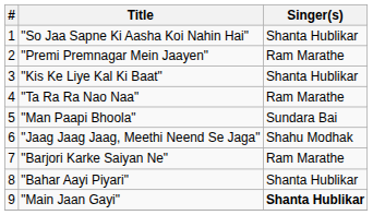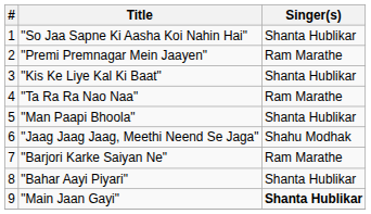 <table class="wikitable" style="font-size:95%;">
 <tr>
 <th>#</th>
 <th>Title</th>
 <th>Singer(s)</th>
 </tr>
 <tr>
 <td>1</td>
 <td>"So Jaa Sapne Ki Aasha Koi Nahin Hai"</td>
 <td>Shanta Hublikar</td>
 </tr>
 <tr>
 <td>2</td>
 <td>"Premi Premnagar Mein Jaayen"</td>
 <td>Ram Marathe</td>
 </tr>
 <tr>
 <td>3</td>
 <td>"Kis Ke Liye Kal Ki Baat"</td>
 <td>Shanta Hublikar</td>
 </tr>
 <tr>
 <td>4</td>
 <td>"Ta Ra Ra Nao Naa"</td>
 <td>Ram Marathe</td>
 </tr>
 <tr>
 <td>5</td>
 <td>"Man Paapi Bhoola"</td>
-<td>Sundara Bai</td>
+<td>Shanta Hublikar</td>
 </tr>
 <tr>
 <td>6</td>
 <td>"Jaag Jaag Jaag, Meethi Neend Se Jaga"</td>
 <td>Shahu Modhak</td>
 </tr>
 <tr>
 <td>7</td>
 <td>"Barjori Karke Saiyan Ne"</td>
 <td>Ram Marathe</td>
 </tr>
 <tr>
 <td>8</td>
 <td>"Bahar Aayi Piyari"</td>
 <td>Shanta Hublikar</td>
 </tr>
 <tr>
 <td>9</td>
 <td>"Main Jaan Gayi"</td>
 <td><strong>Shanta Hublikar</strong></td>
 </tr>
 <tr>
 </tr>
 </table>
